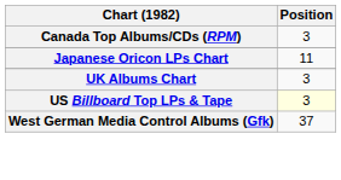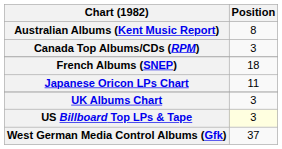 <table class="wikitable sortable plainrowheaders" style="text-align:center;">
 <tr>
 <th scope="col">Chart (1982)</th>
 <th scope="col">Position</th>
 </tr>
 <tr>
+<th scope="row">Australian Albums (<a href='#'>Kent Music Report</a>)</th>
+<td>8</td>
+</tr>
+<tr>
 <th scope="row">Canada Top Albums/CDs (<em><a href='#'>RPM</a></em>)</th>
 <td>3</td>
 </tr>
 <tr>
+</tr>
+<tr>
+<th scope="row">French Albums (<a href='#'>SNEP</a>)</th>
+<td>18</td>
 </tr>
 <tr>
 <th scope="row"><a href='#'>Japanese Oricon LPs Chart</a></th>
 <td>11</td>
 </tr>
 <tr>
 </tr>
 <tr>
 </tr>
 <tr>
 </tr>
 <tr>
 <th scope="row"><a href='#'>UK Albums Chart</a></th>
 <td>3</td>
 </tr>
 <tr>
 <th scope="row">US <a href='#'><em>Billboard</em> Top LPs & Tape</a></th>
 <td style="background: lightyellow;">3</td>
 </tr>
 <tr>
 <th scope="row">West German Media Control Albums (<a href='#'>Gfk</a>)</th>
 <td>37</td>
 </tr>
 </table>
